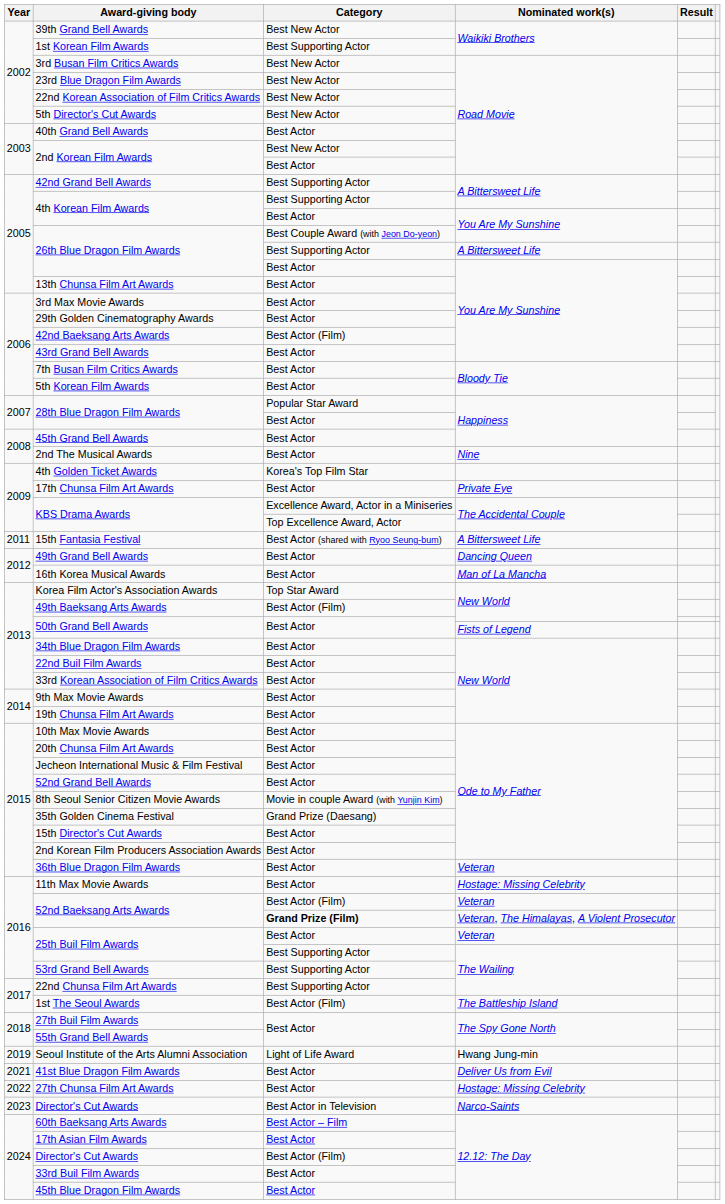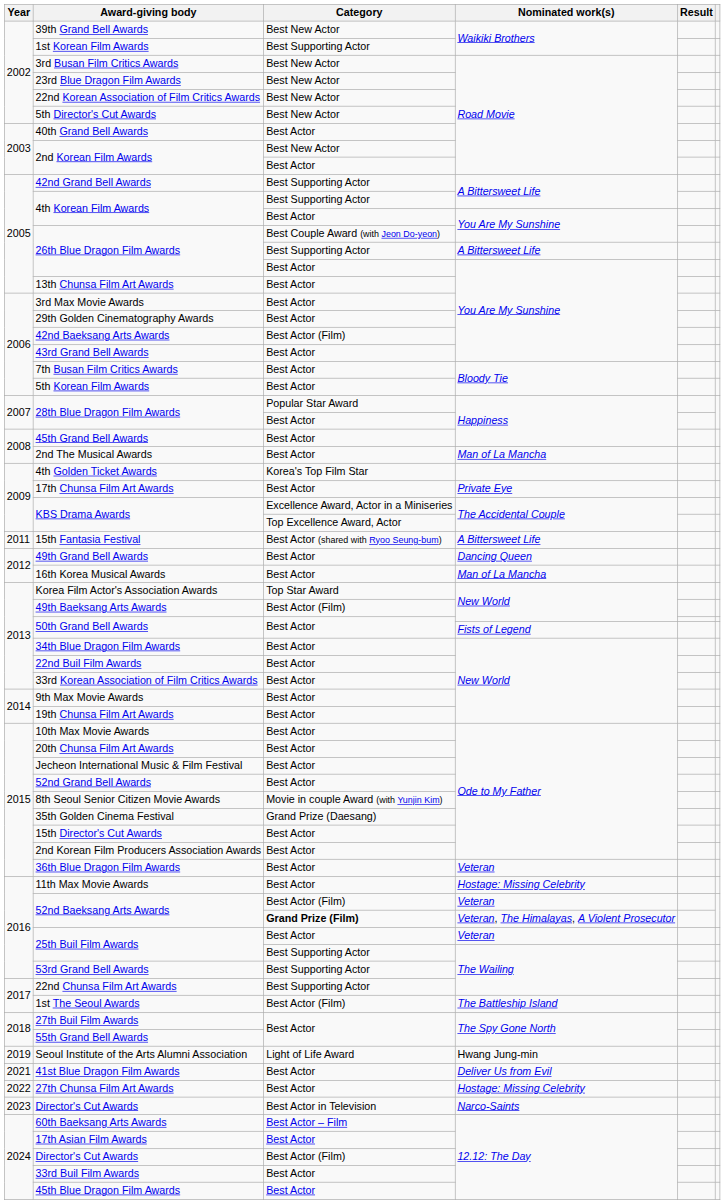 <table class="wikitable sortable plainrowheaders">
 <tr>
 <th>Year</th>
 <th>Award-giving body</th>
 <th>Category</th>
 <th>Nominated work(s)</th>
 <th>Result</th>
 <th scope="col" class="unsortable"></th>
 </tr>
 <tr>
 <td rowspan="6">2002</td>
 <td>39th <a href='#'>Grand Bell Awards</a></td>
 <td>Best New Actor</td>
 <td rowspan="2"><em><a href='#'>Waikiki Brothers</a></em></td>
 <td></td>
 <td></td>
 </tr>
 <tr>
 <td>1st <a href='#'>Korean Film Awards</a></td>
 <td>Best Supporting Actor</td>
 <td></td>
 <td></td>
 </tr>
 <tr>
 <td>3rd <a href='#'>Busan Film Critics Awards</a></td>
 <td>Best New Actor</td>
 <td rowspan="7"><em><a href='#'>Road Movie</a></em></td>
 <td></td>
 <td></td>
 </tr>
 <tr>
 <td>23rd <a href='#'>Blue Dragon Film Awards</a></td>
 <td>Best New Actor</td>
 <td></td>
 <td></td>
 </tr>
 <tr>
 <td>22nd <a href='#'>Korean Association of Film Critics Awards</a></td>
 <td>Best New Actor</td>
 <td></td>
 <td></td>
 </tr>
 <tr>
 <td>5th <a href='#'>Director's Cut Awards</a></td>
 <td>Best New Actor</td>
 <td></td>
 <td></td>
 </tr>
 <tr>
 <td rowspan="3">2003</td>
 <td>40th <a href='#'>Grand Bell Awards</a></td>
 <td>Best Actor</td>
 <td></td>
 <td></td>
 </tr>
 <tr>
 <td rowspan="2">2nd <a href='#'>Korean Film Awards</a></td>
 <td>Best New Actor</td>
 <td></td>
 <td></td>
 </tr>
 <tr>
 <td>Best Actor</td>
 <td></td>
 <td></td>
 </tr>
 <tr>
 <td rowspan="7">2005</td>
 <td><a href='#'>42nd Grand Bell Awards</a></td>
 <td>Best Supporting Actor</td>
 <td rowspan=2><em><a href='#'>A Bittersweet Life</a></em></td>
 <td></td>
 <td></td>
 </tr>
 <tr>
 <td rowspan=2>4th <a href='#'>Korean Film Awards</a></td>
 <td>Best Supporting Actor</td>
 <td></td>
 <td style="text-align:center"></td>
 </tr>
 <tr>
 <td>Best Actor</td>
 <td rowspan=2><em><a href='#'>You Are My Sunshine</a></em></td>
 <td></td>
 <td style="text-align:center"></td>
 </tr>
 <tr>
 <td rowspan=3><a href='#'>26th Blue Dragon Film Awards</a></td>
 <td>Best Couple Award <small>(with <a href='#'>Jeon Do-yeon</a>)</small></td>
 <td></td>
 <td></td>
 </tr>
 <tr>
 <td>Best Supporting Actor</td>
 <td><em><a href='#'>A Bittersweet Life</a></em></td>
 <td></td>
 <td></td>
 </tr>
 <tr>
 <td>Best Actor</td>
 <td rowspan="6"><em><a href='#'>You Are My Sunshine</a></em></td>
 <td></td>
 <td style="text-align:center"></td>
 </tr>
 <tr>
 <td>13th <a href='#'>Chunsa Film Art Awards</a></td>
 <td>Best Actor</td>
 <td></td>
 <td></td>
 </tr>
 <tr>
 <td rowspan="6">2006</td>
 <td>3rd Max Movie Awards</td>
 <td>Best Actor</td>
 <td></td>
 <td></td>
 </tr>
 <tr>
 <td>29th Golden Cinematography Awards</td>
 <td>Best Actor</td>
 <td></td>
 <td></td>
 </tr>
 <tr>
 <td><a href='#'>42nd Baeksang Arts Awards</a></td>
 <td>Best Actor (Film)</td>
 <td></td>
 <td></td>
 </tr>
 <tr>
 <td><a href='#'>43rd Grand Bell Awards</a></td>
 <td>Best Actor</td>
 <td></td>
 <td></td>
 </tr>
 <tr>
 <td>7th <a href='#'>Busan Film Critics Awards</a></td>
 <td>Best Actor</td>
 <td rowspan="2"><em><a href='#'>Bloody Tie</a></em></td>
 <td></td>
 <td></td>
 </tr>
 <tr>
 <td>5th <a href='#'>Korean Film Awards</a></td>
 <td>Best Actor</td>
 <td></td>
 <td></td>
 </tr>
 <tr>
 <td rowspan="2">2007</td>
 <td rowspan="2"><a href='#'>28th Blue Dragon Film Awards</a></td>
 <td>Popular Star Award</td>
 <td rowspan="3"><em><a href='#'>Happiness</a></em></td>
 <td></td>
 <td style="text-align:center" rowspan="2"></td>
 </tr>
 <tr>
 <td>Best Actor</td>
 <td></td>
 </tr>
 <tr>
 <td rowspan="2">2008</td>
 <td><a href='#'>45th Grand Bell Awards</a></td>
 <td>Best Actor</td>
 <td></td>
 <td></td>
 </tr>
 <tr>
 <td>2nd The Musical Awards</td>
 <td>Best Actor</td>
-<td><em><a href='#'>Nine</a></em></td>
+<td><em><a href='#'>Man of La Mancha</a></em></td>
 <td></td>
 <td></td>
 </tr>
 <tr>
 <td rowspan="4">2009</td>
 <td>4th <a href='#'>Golden Ticket Awards</a></td>
 <td>Korea's Top Film Star</td>
 <td></td>
 <td></td>
 <td></td>
 </tr>
 <tr>
 <td>17th <a href='#'>Chunsa Film Art Awards</a></td>
 <td>Best Actor</td>
 <td><em><a href='#'>Private Eye</a></em></td>
 <td></td>
 <td></td>
 </tr>
 <tr>
 <td rowspan="2"><a href='#'>KBS Drama Awards</a></td>
 <td>Excellence Award, Actor in a Miniseries</td>
 <td rowspan="2"><em><a href='#'>The Accidental Couple</a></em></td>
 <td></td>
 <td></td>
 </tr>
 <tr>
 <td>Top Excellence Award, Actor</td>
 <td></td>
 <td></td>
 </tr>
 <tr>
 <td>2011</td>
 <td>15th <a href='#'>Fantasia Festival</a></td>
 <td>Best Actor <small>(shared with <a href='#'>Ryoo Seung-bum</a>)</small></td>
 <td><em><a href='#'>A Bittersweet Life</a></em></td>
 <td></td>
 <td style="text-align:center"></td>
 </tr>
 <tr>
 <td rowspan="2">2012</td>
 <td><a href='#'>49th Grand Bell Awards</a></td>
 <td>Best Actor</td>
 <td><em><a href='#'>Dancing Queen</a></em></td>
 <td></td>
 <td></td>
 </tr>
 <tr>
 <td>16th Korea Musical Awards</td>
 <td>Best Actor</td>
 <td><em><a href='#'>Man of La Mancha</a></em></td>
 <td></td>
 <td></td>
 </tr>
 <tr>
 <td rowspan="7">2013</td>
 <td>Korea Film Actor's Association Awards</td>
 <td>Top Star Award</td>
 <td rowspan="3"><em><a href='#'>New World</a></em></td>
 <td></td>
 <td style="text-align:center"></td>
 </tr>
 <tr>
 <td><a href='#'>49th Baeksang Arts Awards</a></td>
 <td>Best Actor (Film)</td>
 <td></td>
 <td></td>
 </tr>
 <tr>
 <td rowspan="2"><a href='#'>50th Grand Bell Awards</a></td>
 <td rowspan="2">Best Actor</td>
 <td></td>
 <td></td>
 </tr>
 <tr>
 <td><em><a href='#'>Fists of Legend</a></em></td>
 <td></td>
 <td></td>
 </tr>
 <tr>
 <td><a href='#'>34th Blue Dragon Film Awards</a></td>
 <td>Best Actor</td>
 <td rowspan=5><em><a href='#'>New World</a></em></td>
 <td></td>
 <td style="text-align:center"></td>
 </tr>
 <tr>
 <td><a href='#'>22nd Buil Film Awards</a></td>
 <td>Best Actor</td>
 <td></td>
 <td style="text-align:center"></td>
 </tr>
 <tr>
 <td>33rd <a href='#'>Korean Association of Film Critics Awards</a></td>
 <td>Best Actor</td>
 <td></td>
 <td></td>
 </tr>
 <tr>
 <td rowspan="2">2014</td>
 <td>9th Max Movie Awards</td>
 <td>Best Actor</td>
 <td></td>
 <td></td>
 </tr>
 <tr>
 <td>19th <a href='#'>Chunsa Film Art Awards</a></td>
 <td>Best Actor</td>
 <td></td>
 <td></td>
 </tr>
 <tr>
 <td rowspan="9">2015</td>
 <td>10th Max Movie Awards</td>
 <td>Best Actor</td>
 <td rowspan="8"><em><a href='#'>Ode to My Father</a></em></td>
 <td></td>
 <td></td>
 </tr>
 <tr>
 <td>20th <a href='#'>Chunsa Film Art Awards</a></td>
 <td>Best Actor</td>
 <td></td>
 <td></td>
 </tr>
 <tr>
 <td>Jecheon International Music & Film Festival</td>
 <td>Best Actor</td>
 <td></td>
 <td style="text-align:center"></td>
 </tr>
 <tr>
 <td><a href='#'>52nd Grand Bell Awards</a></td>
 <td>Best Actor</td>
 <td></td>
 <td style="text-align:center"></td>
 </tr>
 <tr>
 <td>8th Seoul Senior Citizen Movie Awards</td>
 <td>Movie in couple Award <small>(with <a href='#'>Yunjin Kim</a>)</small></td>
 <td></td>
 <td></td>
 </tr>
 <tr>
 <td>35th Golden Cinema Festival</td>
 <td>Grand Prize (Daesang)</td>
 <td></td>
 <td style="text-align:center"></td>
 </tr>
 <tr>
 <td>15th <a href='#'>Director's Cut Awards</a></td>
 <td>Best Actor</td>
 <td></td>
 <td style="text-align:center"></td>
 </tr>
 <tr>
 <td>2nd Korean Film Producers Association Awards</td>
 <td>Best Actor</td>
 <td></td>
 <td style="text-align:center"></td>
 </tr>
 <tr>
 <td><a href='#'>36th Blue Dragon Film Awards</a></td>
 <td>Best Actor</td>
 <td><em><a href='#'>Veteran</a></em></td>
 <td></td>
 <td></td>
 </tr>
 <tr>
 <td rowspan="6">2016</td>
 <td>11th Max Movie Awards</td>
 <td>Best Actor</td>
 <td><em><a href='#'>Hostage: Missing Celebrity</a></em></td>
 <td></td>
 <td></td>
 </tr>
 <tr>
 <td rowspan="2"><a href='#'>52nd Baeksang Arts Awards</a></td>
 <td>Best Actor (Film)</td>
 <td><em><a href='#'>Veteran</a></em></td>
 <td></td>
 <td rowspan="2"></td>
 </tr>
 <tr>
 <td><strong>Grand Prize (Film) </strong></td>
 <td><em><a href='#'>Veteran</a></em>, <em><a href='#'>The Himalayas</a></em>, <em><a href='#'>A Violent Prosecutor</a></em></td>
 <td></td>
 </tr>
 <tr>
 <td rowspan="2"><a href='#'>25th Buil Film Awards</a></td>
 <td>Best Actor</td>
 <td><em><a href='#'>Veteran</a></em></td>
 <td></td>
 <td></td>
 </tr>
 <tr>
 <td>Best Supporting Actor</td>
 <td rowspan="3"><em><a href='#'>The Wailing</a></em></td>
 <td></td>
 <td></td>
 </tr>
 <tr>
 <td><a href='#'>53rd Grand Bell Awards</a></td>
 <td>Best Supporting Actor</td>
 <td></td>
 <td></td>
 </tr>
 <tr>
 <td rowspan="2">2017</td>
 <td>22nd <a href='#'>Chunsa Film Art Awards</a></td>
 <td>Best Supporting Actor</td>
 <td></td>
 <td></td>
 </tr>
 <tr>
 <td>1st <a href='#'>The Seoul Awards</a></td>
 <td>Best Actor (Film)</td>
 <td><em><a href='#'>The Battleship Island</a></em></td>
 <td></td>
 <td></td>
 </tr>
 <tr>
 <td rowspan="2">2018</td>
 <td><a href='#'>27th Buil Film Awards</a></td>
 <td rowspan="2">Best Actor</td>
 <td rowspan="2"><em><a href='#'>The Spy Gone North</a></em></td>
 <td></td>
 <td style="text-align:center"></td>
 </tr>
 <tr>
 <td><a href='#'>55th Grand Bell Awards</a></td>
 <td></td>
 <td style="text-align:center"></td>
 </tr>
 <tr>
 <td>2019</td>
 <td>Seoul Institute of the Arts Alumni Association</td>
 <td>Light of Life Award</td>
 <td>Hwang Jung-min</td>
 <td></td>
 <td style="text-align:center"></td>
 </tr>
 <tr>
 <td>2021</td>
 <td><a href='#'>41st Blue Dragon Film Awards</a></td>
 <td>Best Actor</td>
 <td><em><a href='#'>Deliver Us from Evil</a></em></td>
 <td></td>
 <td style="text-align:center"></td>
 </tr>
 <tr>
 <td>2022</td>
 <td><a href='#'>27th Chunsa Film Art Awards</a></td>
 <td>Best Actor</td>
 <td><em><a href='#'>Hostage: Missing Celebrity</a></em></td>
 <td></td>
 <td style="text-align:center"></td>
 </tr>
 <tr>
 <td>2023</td>
 <td><a href='#'>Director's Cut Awards</a></td>
 <td>Best Actor in Television</td>
 <td><em><a href='#'>Narco-Saints</a></em></td>
 <td></td>
 <td style="text-align:center"></td>
 </tr>
 <tr>
 <td rowspan="5">2024</td>
 <td><a href='#'>60th Baeksang Arts Awards</a></td>
 <td><a href='#'>Best Actor – Film</a></td>
 <td rowspan="5"><em><a href='#'>12.12: The Day</a></em></td>
 <td></td>
 <td style="text-align:center"></td>
 </tr>
 <tr>
 <td><a href='#'>17th Asian Film Awards</a></td>
 <td><a href='#'>Best Actor</a></td>
 <td></td>
 <td style="text-align:center"></td>
 </tr>
 <tr>
 <td><a href='#'>Director's Cut Awards</a></td>
 <td>Best Actor (Film)</td>
 <td></td>
 <td style="text-align:center"></td>
 </tr>
 <tr>
 <td><a href='#'>33rd Buil Film Awards</a></td>
 <td>Best Actor</td>
 <td></td>
 <td style="text-align:center"></td>
 </tr>
 <tr>
 <td><a href='#'>45th Blue Dragon Film Awards</a></td>
 <td><a href='#'>Best Actor</a></td>
 <td></td>
 <td style="text-align:center"></td>
 </tr>
 </table>
